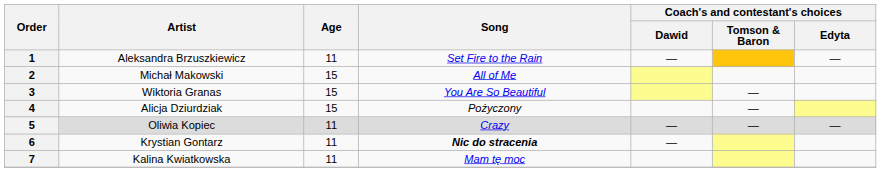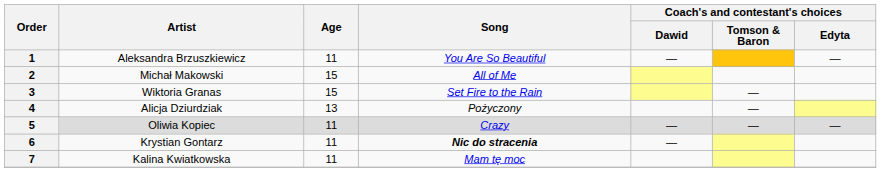 <table class="wikitable" style="text-align:center; line-height:17px; width:100%;">
 <tr>
 <th scope="col" rowspan="2" style="width:04%;">Order</th>
 <th scope="col" rowspan="2" style="width:18%;">Artist</th>
 <th scope="col" rowspan="2" style="width:04%;">Age</th>
 <th scope="col" rowspan="2" style="width:20%;">Song</th>
 <th colspan="3">Coach's and contestant's choices</th>
 </tr>
 <tr>
 <th style="width:06%;">Dawid</th>
 <th style="width:06%;">Tomson & Baron</th>
 <th style="width:06%;">Edyta</th>
 </tr>
 <tr>
 <th>1</th>
 <td>Aleksandra Brzuszkiewicz</td>
 <td>11</td>
-<td><em><a href='#'>Set Fire to the Rain</a></em></td>
+<td><em><a href='#'>You Are So Beautiful</a></em></td>
 <td>—</td>
 <td style="background:#FFC40C;"><strong></strong></td>
 <td>—</td>
 </tr>
 <tr>
 <th>2</th>
 <td>Michał Makowski</td>
 <td>15</td>
 <td><a href='#'><em>All of Me</em></a></td>
 <td style="background:#fdfc8f;"><strong></strong></td>
 <td><strong></strong></td>
 <td><strong></strong></td>
 </tr>
 <tr>
 <th>3</th>
 <td>Wiktoria Granas</td>
 <td>15</td>
-<td><em><a href='#'>You Are So Beautiful</a></em></td>
+<td><em><a href='#'>Set Fire to the Rain</a></em></td>
 <td style="background:#fdfc8f;"><strong></strong></td>
 <td>—</td>
 <td><strong></strong></td>
 </tr>
 <tr>
 <th>4</th>
 <td>Alicja Dziurdziak</td>
-<td>15</td>
+<td>13</td>
 <td><em>Pożyczony</em></td>
 <td><strong></strong></td>
 <td>—</td>
 <td style="background:#fdfc8f;"><strong></strong></td>
 </tr>
 <tr style="background:#DCDCDC;">
 <th>5</th>
 <td>Oliwia Kopiec</td>
 <td>11</td>
 <td><a href='#'><em>Crazy</em></a></td>
 <td>—</td>
 <td>—</td>
 <td>—</td>
 </tr>
 <tr>
 <th>6</th>
 <td>Krystian Gontarz</td>
 <td>11</td>
 <td><strong><em>Nic do stracenia</em></strong></td>
 <td>—</td>
 <td style="background:#fdfc8f;"><strong></strong></td>
 <td><strong></strong></td>
 </tr>
 <tr>
 <th>7</th>
 <td>Kalina Kwiatkowska</td>
 <td>11</td>
 <td><a href='#'><em>Mam tę moc</em></a></td>
 <td><strong></strong></td>
 <td style="background:#fdfc8f;"><strong></strong></td>
 <td><strong></strong></td>
 </tr>
 <tr>
 </tr>
 </table>
